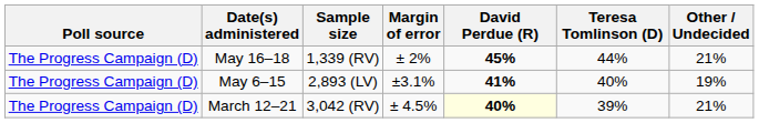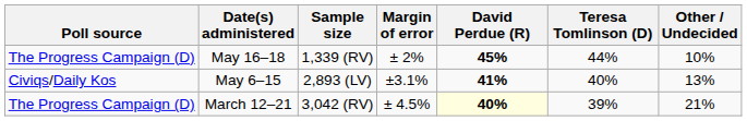 <table class="wikitable" style="font-size:90%;text-align:center;">
 <tr valign=bottom>
 <th>Poll source</th>
 <th>Date(s)<br>administered</th>
 <th>Sample<br>size</th>
 <th>Margin<br>of error</th>
 <th style="width:100px;">David<br>Perdue (R)</th>
 <th style="width:100px;">Teresa<br>Tomlinson (D)</th>
 <th>Other /<br>Undecided</th>
 </tr>
 <tr>
 <td style="text-align:left;"><a href='#'>The Progress Campaign (D)</a></td>
 <td>May 16–18</td>
 <td>1,339 (RV)</td>
 <td>± 2%</td>
 <td><strong>45%</strong></td>
 <td>44%</td>
-<td>21%</td>
+<td>10%</td>
 </tr>
 <tr>
-<td style="text-align:left;"><a href='#'>The Progress Campaign (D)</a></td>
+<td style="text-align:left;"><a href='#'>Civiqs</a>/<a href='#'>Daily Kos</a></td>
 <td>May 6–15</td>
 <td>2,893 (LV)</td>
 <td>±3.1%</td>
 <td><strong>41%</strong></td>
 <td>40%</td>
-<td>19%</td>
+<td>13%</td>
 </tr>
 <tr>
 <td style="text-align:left;"><a href='#'>The Progress Campaign (D)</a></td>
 <td>March 12–21</td>
 <td>3,042 (RV)</td>
 <td>± 4.5%</td>
 <td style="background: lightyellow;"><strong>40%</strong></td>
 <td>39%</td>
 <td>21%</td>
 </tr>
 </table>
